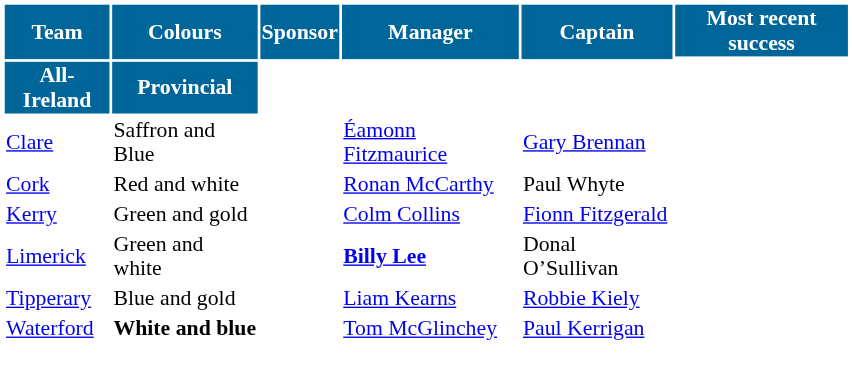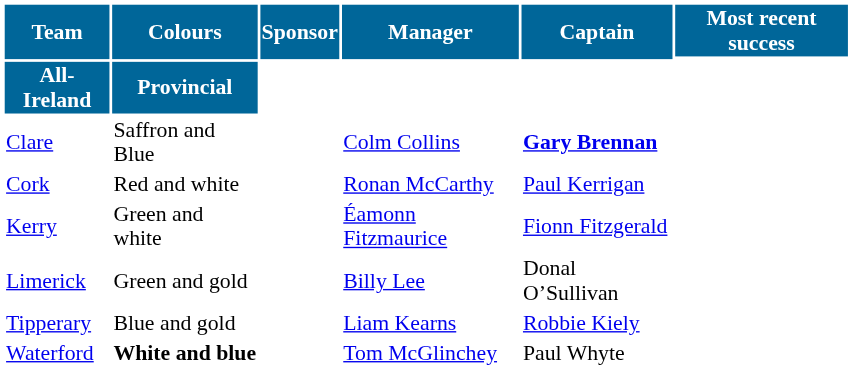 <table cellpadding="1" style="margin:1em auto;">
 <tr style="background:#069; color:white;">
 <th rowspan="2">Team</th>
 <th rowspan="2">Colours</th>
 <th rowspan="2">Sponsor</th>
 <th rowspan="2">Manager</th>
 <th rowspan="2">Captain</th>
 <th colspan="2">Most recent success</th>
 </tr>
 <tr>
 </tr>
 <tr style="background:#069; color:white;">
 <th>All-Ireland</th>
 <th>Provincial</th>
 </tr>
 <tr>
 <td><a href='#'>Clare</a></td>
 <td> Saffron and Blue</td>
 <td></td>
-<td><a href='#'>Éamonn Fitzmaurice</a></td>
-<td><a href='#'>Gary Brennan</a></td>
+<td><a href='#'>Colm Collins</a></td>
+<td><strong><a href='#'>Gary Brennan</a></strong></td>
 <td></td>
 <td></td>
 </tr>
 <tr>
 <td><a href='#'>Cork</a></td>
 <td> Red and white</td>
 <td></td>
 <td><a href='#'>Ronan McCarthy</a></td>
-<td>Paul Whyte</td>
+<td><a href='#'>Paul Kerrigan</a></td>
 <td></td>
 <td></td>
 </tr>
 <tr>
 <td><a href='#'>Kerry</a></td>
-<td> Green and gold</td>
+<td> Green and white</td>
 <td></td>
-<td><a href='#'>Colm Collins</a></td>
+<td><a href='#'>Éamonn Fitzmaurice</a></td>
 <td><a href='#'>Fionn Fitzgerald</a></td>
 <td></td>
 <td></td>
 </tr>
 <tr>
 <td><a href='#'>Limerick</a></td>
-<td> Green and white</td>
+<td> Green and gold</td>
 <td></td>
-<td><strong><a href='#'>Billy Lee</a></strong></td>
+<td><a href='#'>Billy Lee</a></td>
 <td>Donal O’Sullivan</td>
 <td></td>
 <td></td>
 </tr>
 <tr>
 <td><a href='#'>Tipperary</a></td>
 <td> Blue and gold</td>
 <td></td>
 <td><a href='#'>Liam Kearns</a></td>
 <td><a href='#'>Robbie Kiely</a></td>
 <td></td>
 <td></td>
 </tr>
 <tr>
 <td><a href='#'>Waterford</a></td>
 <td><strong> White and blue</strong></td>
 <td></td>
 <td><a href='#'>Tom McGlinchey</a></td>
-<td><a href='#'>Paul Kerrigan</a></td>
+<td>Paul Whyte</td>
 <td></td>
 <td></td>
 </tr>
 </table>
